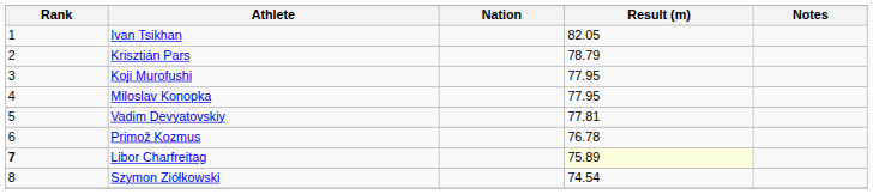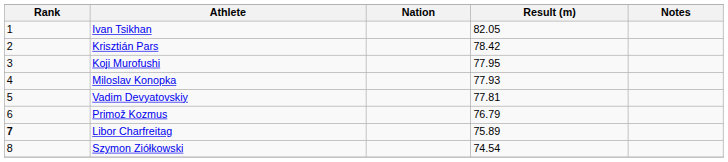 <table class="wikitable" width=85%>
 <tr>
 </tr>
 <tr>
 <th>Rank</th>
 <th>Athlete</th>
 <th>Nation</th>
 <th>Result (m)</th>
 <th>Notes</th>
 </tr>
 <tr>
 <td>1</td>
 <td><a href='#'>Ivan Tsikhan</a></td>
 <td></td>
 <td>82.05</td>
 <td></td>
 </tr>
 <tr>
 <td>2</td>
 <td><a href='#'>Krisztián Pars</a></td>
 <td></td>
-<td>78.79</td>
+<td>78.42</td>
 <td></td>
 </tr>
 <tr>
 <td>3</td>
 <td><a href='#'>Koji Murofushi</a></td>
 <td></td>
 <td>77.95</td>
 <td></td>
 </tr>
 <tr>
 <td>4</td>
 <td><a href='#'>Miloslav Konopka</a></td>
 <td></td>
-<td>77.95</td>
+<td>77.93</td>
 <td></td>
 </tr>
 <tr>
 <td>5</td>
 <td><a href='#'>Vadim Devyatovskiy</a></td>
 <td></td>
 <td>77.81</td>
 <td></td>
 </tr>
 <tr>
 <td>6</td>
 <td><a href='#'>Primož Kozmus</a></td>
 <td></td>
-<td>76.78</td>
+<td>76.79</td>
 <td></td>
 </tr>
 <tr>
 <td><strong>7</strong></td>
 <td><a href='#'>Libor Charfreitag</a></td>
 <td></td>
-<td style="background: lightyellow;">75.89</td>
+<td>75.89</td>
 <td></td>
 </tr>
 <tr>
 <td>8</td>
 <td><a href='#'>Szymon Ziółkowski</a></td>
 <td></td>
 <td>74.54</td>
 <td></td>
 </tr>
 <tr>
 </tr>
 </table>
